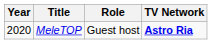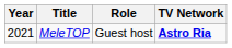 <table class="wikitable">
 <tr>
 <th>Year</th>
 <th>Title</th>
 <th>Role</th>
 <th>TV Network</th>
 </tr>
 <tr>
-<td>2020</td>
+<td>2021</td>
 <td><em><a href='#'>MeleTOP</a></em></td>
 <td>Guest host</td>
 <td><strong><a href='#'>Astro Ria</a></strong></td>
 </tr>
 </table>
